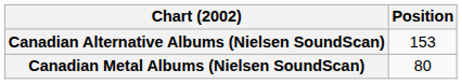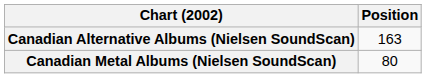 <table class="wikitable plainrowheaders">
 <tr>
 <th scope="col">Chart (2002)</th>
 <th scope="col">Position</th>
 </tr>
 <tr>
 <th scope="row">Canadian Alternative Albums (Nielsen SoundScan)</th>
-<td align=center>153</td>
+<td align=center>163</td>
 </tr>
 <tr>
 <th scope="row">Canadian Metal Albums (Nielsen SoundScan)</th>
 <td align=center>80</td>
 </tr>
 </table>
